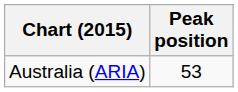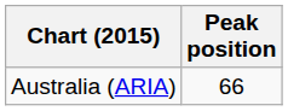 <table class="wikitable sortable"  style="text-align:center;">
 <tr>
 <th align="left">Chart (2015)</th>
 <th align="left">Peak<br>position</th>
 </tr>
 <tr>
 <td align="left">Australia (<a href='#'>ARIA</a>)</td>
-<td>53</td>
+<td>66</td>
 </tr>
 </table>
